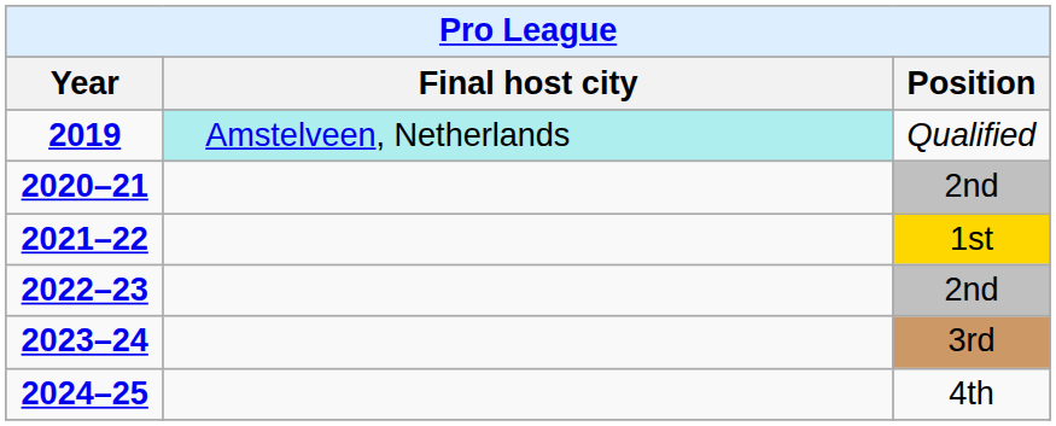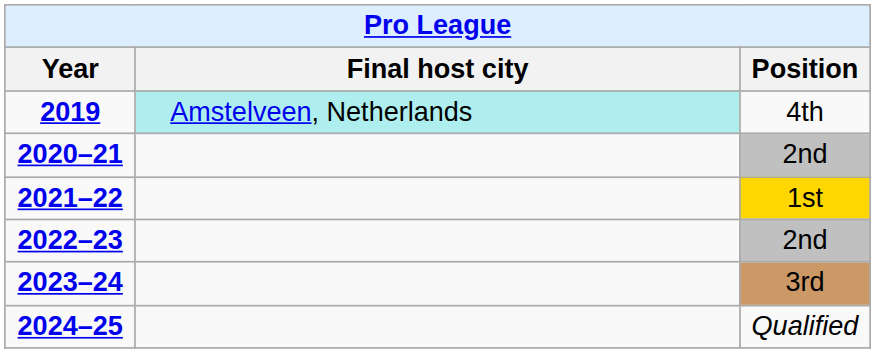 <table class="wikitable" style="text-align: center;">
 <tr>
 <th colspan=3 style="background-color: #ddeeff;"><a href='#'>Pro League</a></th>
 </tr>
 <tr>
 <th style="width: 70px;">Year</th>
 <th style="width: 350px;">Final host city</th>
 <th style="width: 70px;">Position</th>
 </tr>
 <tr>
 <td><strong><a href='#'>2019</a></strong></td>
 <td style="background: paleturquoise; text-align: left; padding-left: 20px;"> <a href='#'>Amstelveen</a>, Netherlands</td>
-<td><em>Qualified</em></td>
+<td>4th</td>
 </tr>
 <tr>
 <td><strong><a href='#'>2020–21</a></strong></td>
 <td></td>
 <td style="background-color: silver">2nd</td>
 </tr>
 <tr>
 <td><strong><a href='#'>2021–22</a></strong></td>
 <td></td>
 <td style="background-color: gold">1st</td>
 </tr>
 <tr>
 <td><strong><a href='#'>2022–23</a></strong></td>
 <td></td>
 <td style="background-color: silver">2nd</td>
 </tr>
 <tr>
 <td><strong><a href='#'>2023–24</a></strong></td>
 <td></td>
 <td style="background-color: #cc9966">3rd</td>
 </tr>
 <tr>
 <td><strong><a href='#'>2024–25</a></strong></td>
 <td></td>
-<td>4th</td>
+<td><em>Qualified</em></td>
 </tr>
 </table>
